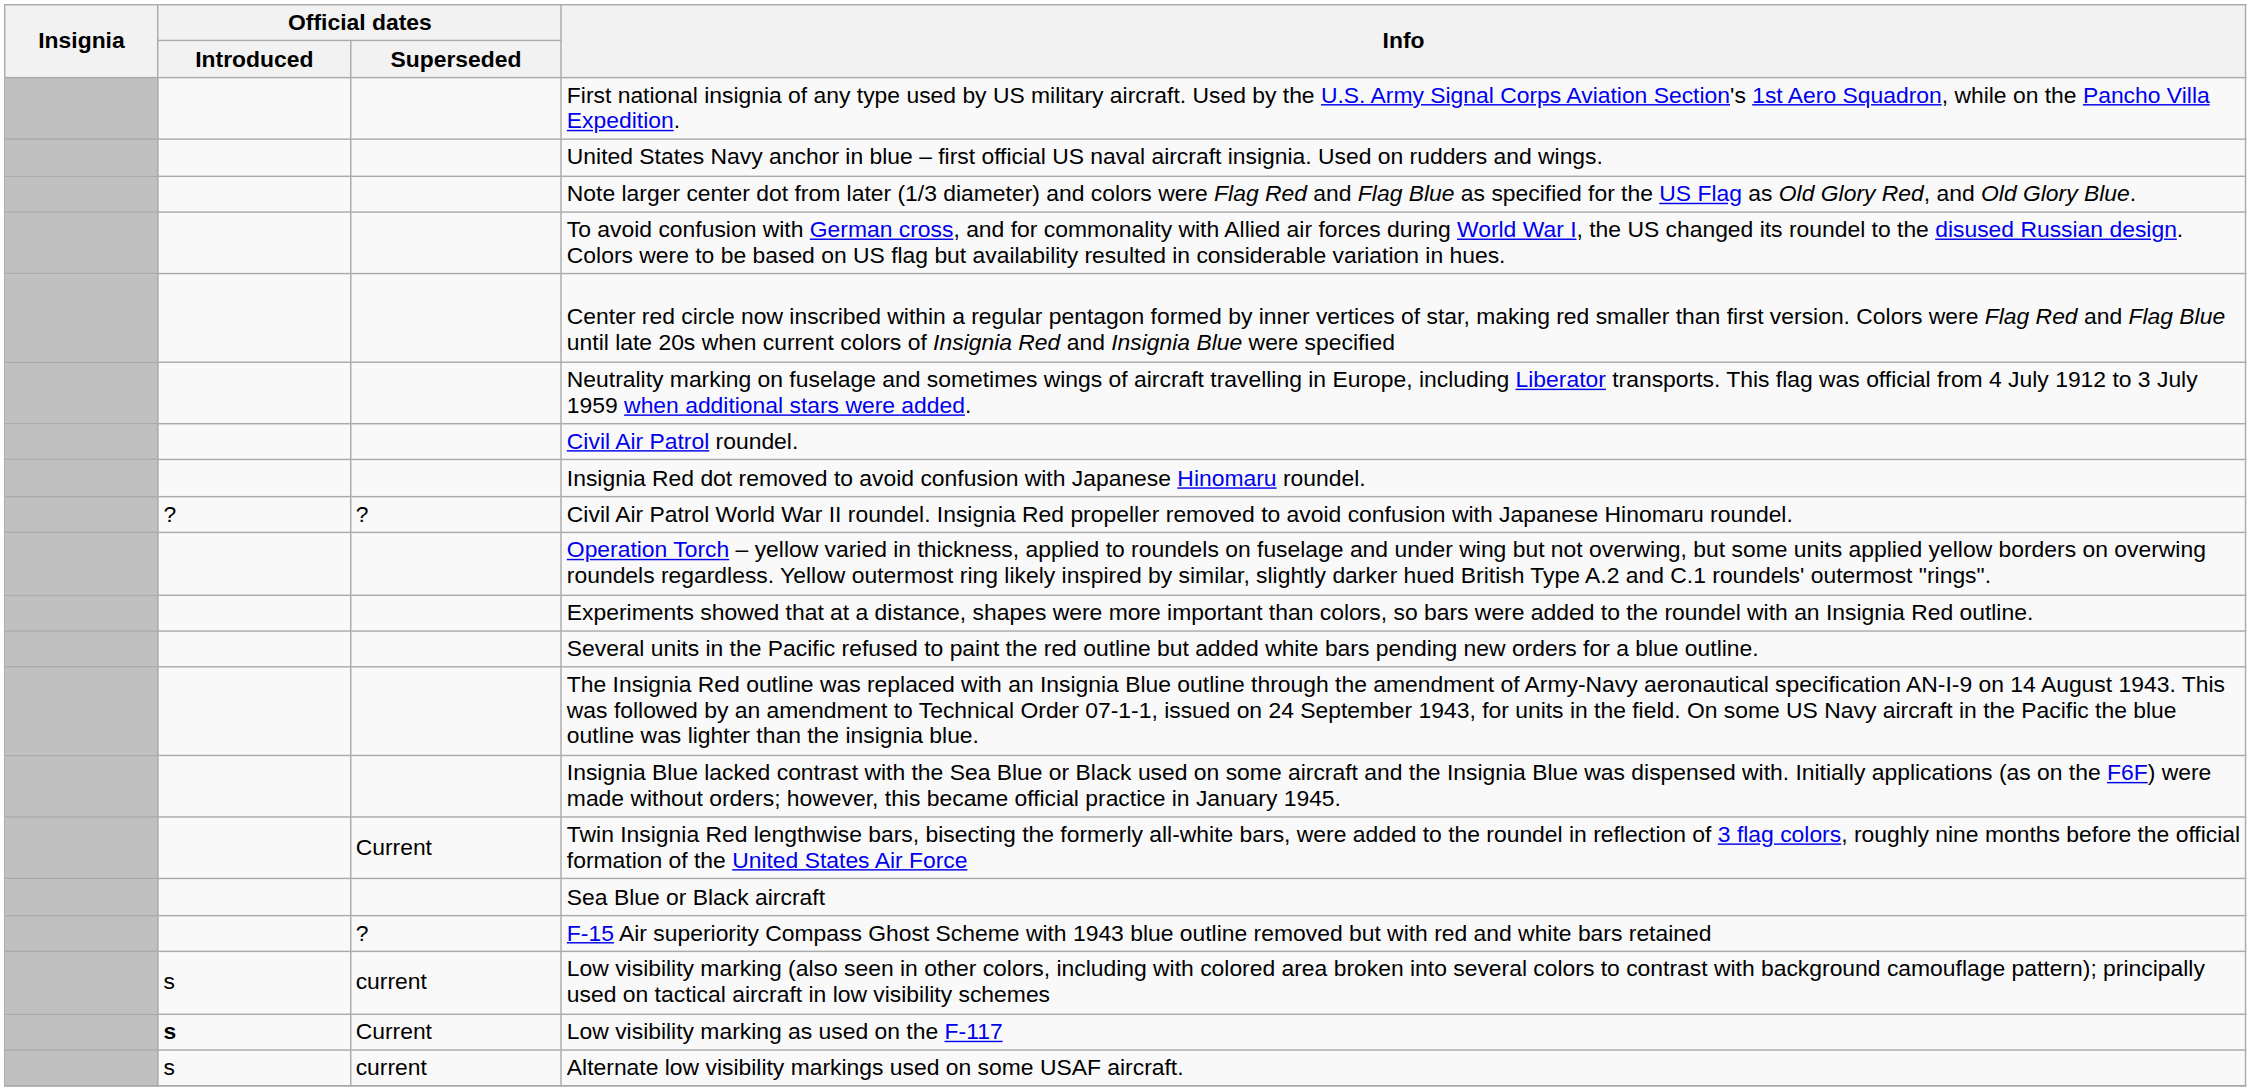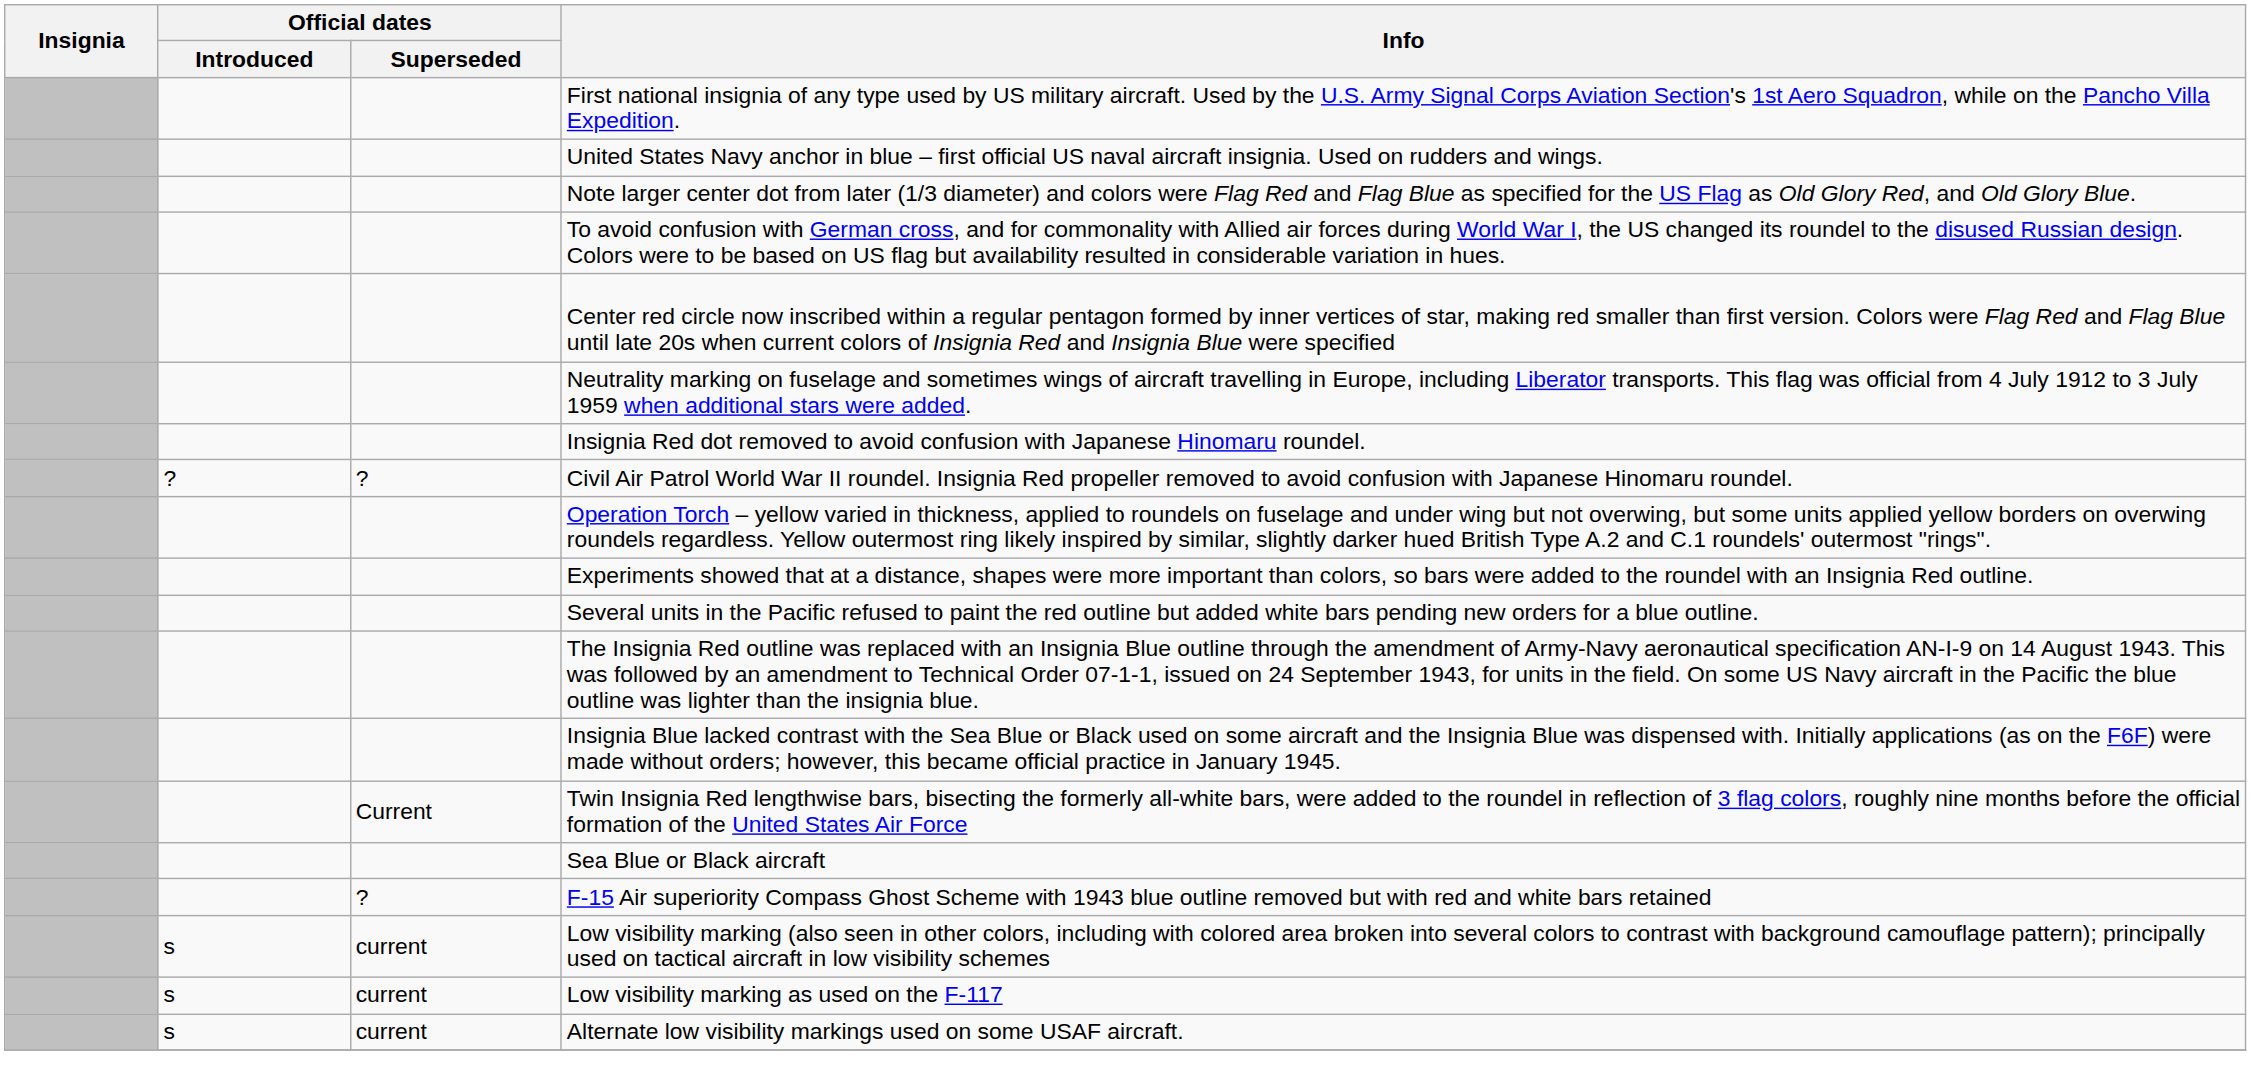 <table class="wikitable">
 <tr>
 <th scope="col" width="100px" rowspan=2>Insignia</th>
 <th scope="col" width="18%" colspan=2>Official dates</th>
 <th rowspan=2>Info</th>
 </tr>
 <tr>
 <th>Introduced</th>
 <th>Superseded</th>
 </tr>
 <tr>
 <td style="background: silver" align="center"></td>
 <td></td>
 <td></td>
 <td>First national insignia of any type used by US military aircraft. Used by the <a href='#'>U.S. Army Signal Corps Aviation Section</a>'s <a href='#'>1st Aero Squadron</a>, while on the <a href='#'>Pancho Villa Expedition</a>.</td>
 </tr>
 <tr>
 <td style="background: silver" align="center"></td>
 <td></td>
 <td></td>
 <td>United States Navy anchor in blue – first official US naval aircraft insignia. Used on rudders and wings.</td>
 </tr>
 <tr>
 <td style="background: silver" align="center"></td>
 <td></td>
 <td></td>
 <td>Note larger center dot from later (1/3 diameter) and colors were <em>Flag Red</em> and <em>Flag Blue</em> as specified for the <a href='#'>US Flag</a> as <em>Old Glory Red</em>, and <em>Old Glory Blue</em>.</td>
 </tr>
 <tr>
 <td style="background: silver" align="center"></td>
 <td></td>
 <td></td>
 <td>To avoid confusion with <a href='#'>German cross</a>, and for commonality with Allied air forces during <a href='#'>World War I</a>, the US changed its roundel to the <a href='#'>disused Russian design</a>. Colors were to be based on US flag but availability resulted in considerable variation in hues.</td>
 </tr>
 <tr>
 <td style="background: silver" align="center"></td>
 <td></td>
 <td></td>
 <td><br>Center red circle now inscribed within a regular pentagon formed by inner vertices of star, making red smaller than first version. Colors were <em>Flag Red</em> and <em>Flag Blue</em> until late 20s when current colors of <em>Insignia Red</em> and <em>Insignia Blue</em> were specified</td>
 </tr>
 <tr>
 <td style="background: silver" align="center"></td>
 <td></td>
 <td></td>
 <td>Neutrality marking on fuselage and sometimes wings of aircraft travelling in Europe, including <a href='#'>Liberator</a> transports. This flag was official from 4 July 1912 to 3 July 1959 <a href='#'>when additional stars were added</a>.</td>
-</tr>
-<tr>
-<td style="background: silver" align="center"></td>
-<td></td>
-<td></td>
-<td><a href='#'>Civil Air Patrol</a> roundel.</td>
 </tr>
 <tr>
 <td style="background: silver" align="center"></td>
 <td></td>
 <td></td>
 <td>Insignia Red dot removed to avoid confusion with Japanese <a href='#'>Hinomaru</a> roundel.</td>
 </tr>
 <tr>
 <td style="background: silver" align="center"></td>
 <td>?</td>
 <td>?</td>
 <td>Civil Air Patrol World War II roundel. Insignia Red propeller removed to avoid confusion with Japanese Hinomaru roundel.</td>
 </tr>
 <tr>
 <td style="background: silver" align="center"></td>
 <td></td>
 <td></td>
 <td><a href='#'>Operation Torch</a> – yellow varied in thickness, applied to roundels on fuselage and under wing but not overwing, but some units applied yellow borders on overwing roundels regardless. Yellow outermost ring likely inspired by similar, slightly darker hued British Type A.2 and C.1 roundels' outermost "rings".</td>
 </tr>
 <tr>
 <td style="background: silver"></td>
 <td></td>
 <td></td>
 <td>Experiments showed that at a distance, shapes were more important than colors, so bars were added to the roundel with an Insignia Red outline.</td>
 </tr>
 <tr>
 <td style="background: silver"></td>
 <td></td>
 <td></td>
 <td>Several units in the Pacific refused to paint the red outline but added white bars pending new orders for a blue outline.</td>
 </tr>
 <tr>
 <td style="background: silver"></td>
 <td></td>
 <td></td>
 <td>The Insignia Red outline was replaced with an Insignia Blue outline through the amendment of Army-Navy aeronautical specification AN-I-9 on 14 August 1943. This was followed by an amendment to Technical Order 07-1-1, issued on 24 September 1943, for units in the field.  On some US Navy aircraft in the Pacific the blue outline was lighter than the insignia blue.</td>
 </tr>
 <tr>
 <td style="background: silver"></td>
 <td></td>
 <td></td>
 <td>Insignia Blue lacked contrast with the Sea Blue or Black used on some aircraft and the Insignia Blue was dispensed with. Initially applications (as on the <a href='#'>F6F</a>) were made without orders; however, this became official practice in January 1945.</td>
 </tr>
 <tr>
 <td style="background: silver"></td>
 <td></td>
 <td>Current</td>
 <td>Twin Insignia Red lengthwise bars, bisecting the formerly all-white bars, were added to the roundel in reflection of <a href='#'>3 flag colors</a>, roughly nine months before the official formation of the <a href='#'>United States Air Force</a></td>
 </tr>
 <tr>
 <td style="background: silver"></td>
 <td></td>
 <td></td>
 <td>Sea Blue or Black aircraft</td>
 </tr>
 <tr>
 <td style="background: silver"></td>
 <td></td>
 <td>?</td>
 <td><a href='#'>F-15</a> Air superiority Compass Ghost Scheme with 1943 blue outline removed but with red and white bars retained</td>
 </tr>
 <tr>
 <td style="background: silver"></td>
 <td>s</td>
 <td>current</td>
 <td>Low visibility marking (also seen in other colors, including with colored area broken into several colors to contrast with background camouflage pattern); principally used on tactical aircraft in low visibility schemes</td>
 </tr>
 <tr>
 <td style="background: silver"></td>
-<td><strong>s</strong></td>
-<td>Current</td>
+<td>s</td>
+<td>current</td>
 <td>Low visibility marking as used on the <a href='#'>F-117</a></td>
 </tr>
 <tr>
 <td style="background: silver"></td>
 <td>s</td>
 <td>current</td>
 <td>Alternate low visibility markings used on some USAF aircraft.</td>
 </tr>
 <tr>
 </tr>
 </table>
